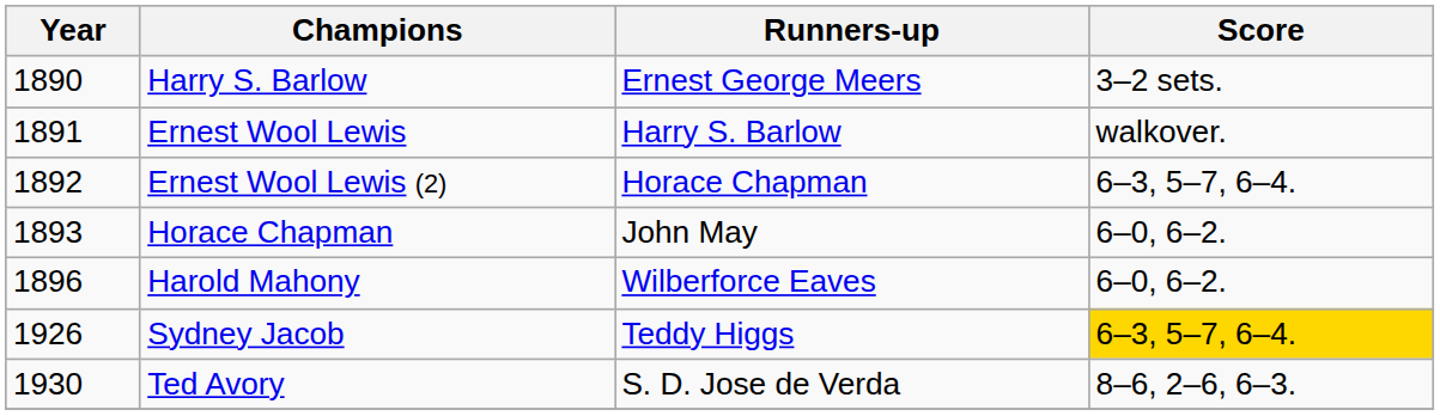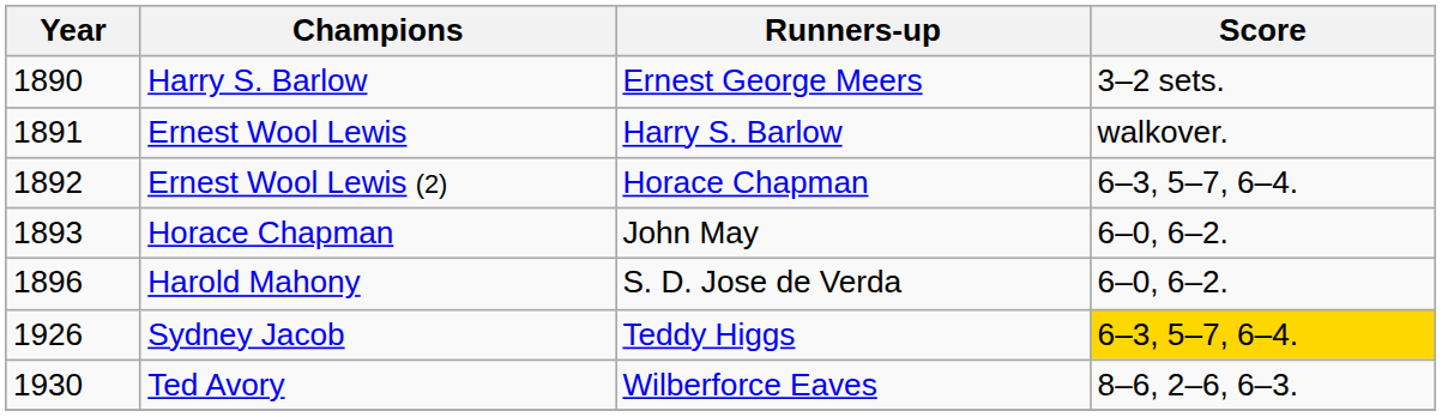 <table class="wikitable" style="font-size:98%;">
 <tr>
 <th style="width:60px;">Year</th>
 <th style="width:230px;">Champions</th>
 <th style="width:230px;">Runners-up</th>
 <th style="width:165px;">Score</th>
 </tr>
 <tr>
 <td>1890</td>
 <td> <a href='#'>Harry S. Barlow</a></td>
 <td> <a href='#'>Ernest George Meers</a></td>
 <td>3–2 sets.</td>
 </tr>
 <tr>
 <td>1891</td>
 <td> <a href='#'>Ernest Wool Lewis</a></td>
 <td> <a href='#'>Harry S. Barlow</a></td>
 <td>walkover.</td>
 </tr>
 <tr>
 <td>1892</td>
 <td> <a href='#'>Ernest Wool Lewis</a> <small>(2)</small></td>
 <td> <a href='#'>Horace Chapman</a></td>
 <td>6–3, 5–7, 6–4.</td>
 </tr>
 <tr>
 <td>1893</td>
 <td> <a href='#'>Horace Chapman</a></td>
 <td> John May</td>
 <td>6–0, 6–2.</td>
 </tr>
 <tr>
 <td>1896</td>
 <td> <a href='#'>Harold Mahony</a></td>
-<td> <a href='#'>Wilberforce Eaves</a></td>
+<td> S. D. Jose de Verda</td>
 <td>6–0, 6–2.</td>
 </tr>
 <tr>
 <td>1926</td>
 <td> <a href='#'>Sydney Jacob</a></td>
 <td> <a href='#'>Teddy Higgs</a></td>
 <td style="background: gold;">6–3, 5–7, 6–4.</td>
 </tr>
 <tr>
 <td>1930</td>
 <td> <a href='#'>Ted Avory</a></td>
-<td> S. D. Jose de Verda</td>
+<td> <a href='#'>Wilberforce Eaves</a></td>
 <td>8–6, 2–6, 6–3.</td>
 </tr>
 <tr>
 </tr>
 </table>
